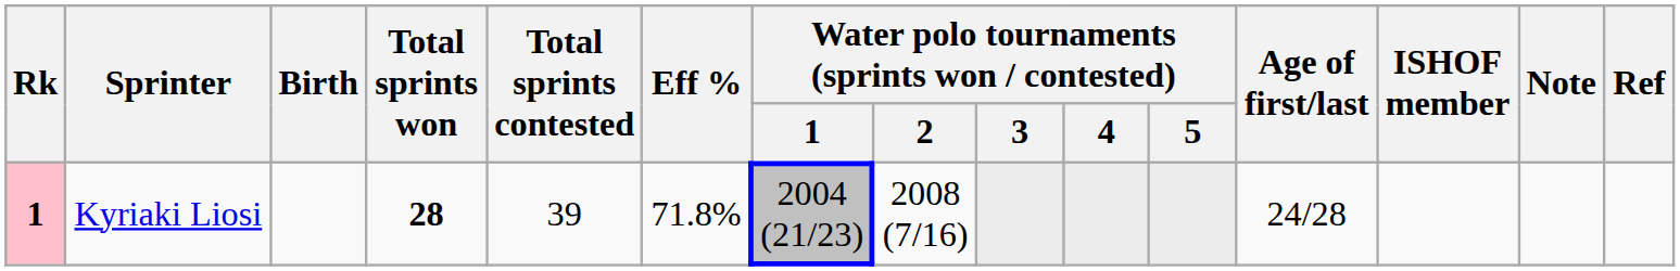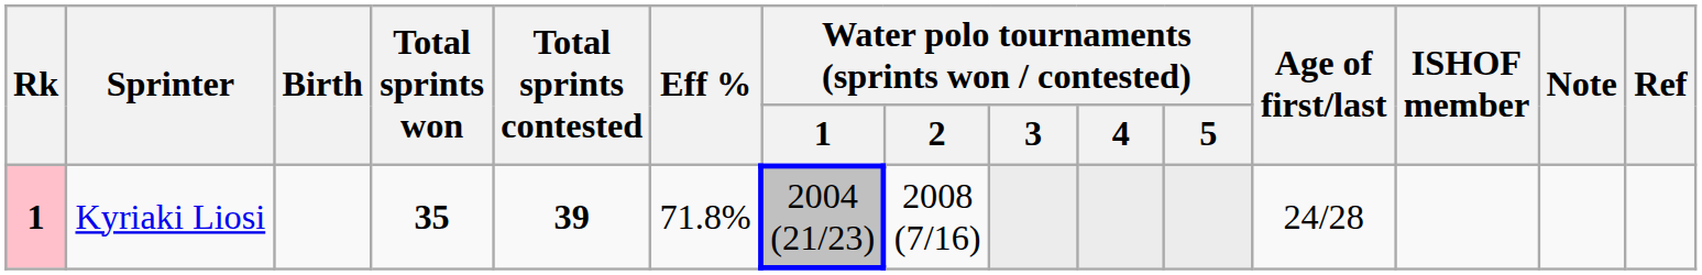 <table class="wikitable sortable" style="text-align: center; font-size: 85%; margin-left: 1em;">
 <tr>
 <th rowspan="2">Rk</th>
 <th rowspan="2">Sprinter</th>
 <th rowspan="2">Birth</th>
 <th rowspan="2">Total<br>sprints<br>won</th>
 <th rowspan="2">Total<br>sprints<br>contested</th>
 <th rowspan="2">Eff %</th>
 <th colspan="5">Water polo tournaments<br>(sprints won / contested)</th>
 <th rowspan="2">Age of<br>first/last</th>
 <th rowspan="2">ISHOF<br>member</th>
 <th rowspan="2">Note</th>
 <th rowspan="2" class="unsortable">Ref</th>
 </tr>
 <tr>
 <th>1</th>
 <th style="width: 2em;" class="unsortable">2</th>
 <th style="width: 2em;" class="unsortable">3</th>
 <th style="width: 2em;" class="unsortable">4</th>
 <th style="width: 2em;" class="unsortable">5</th>
 </tr>
 <tr>
 <td style="background: pink;"><strong>1</strong></td>
 <td style="text-align: left;" data-sort-value="Liosi, Kyriaki"><a href='#'>Kyriaki Liosi</a></td>
 <td></td>
-<td><strong>28</strong></td>
-<td>39</td>
+<td><strong>35</strong></td>
+<td><strong>39</strong></td>
 <td>71.8%</td>
 <td style="border: 2px solid blue; background-color: silver;">2004<br>(21/23)</td>
 <td>2008<br>(7/16)</td>
 <td style="background-color: #ececec;"></td>
 <td style="background-color: #ececec;"></td>
 <td style="background-color: #ececec;"></td>
 <td>24/28</td>
 <td></td>
 <td style="text-align: left;"></td>
 <td></td>
 </tr>
 </table>
